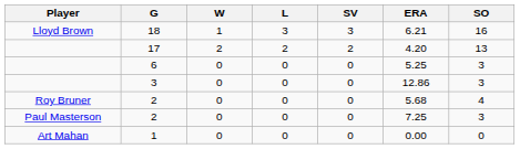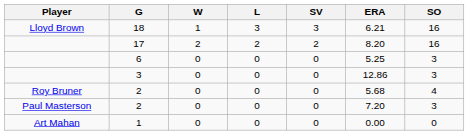 <table class="wikitable sortable">
 <tr>
 <th bgcolor="#DDDDFF" width="16%">Player</th>
 <th bgcolor="#DDDDFF" width="9%">G</th>
 <th bgcolor="#DDDDFF" width="9%">W</th>
 <th bgcolor="#DDDDFF" width="9%">L</th>
 <th bgcolor="#DDDDFF" width="9%">SV</th>
 <th bgcolor="#DDDDFF" width="9%">ERA</th>
 <th bgcolor="#DDDDFF" width="9%">SO</th>
 </tr>
 <tr align="center">
 <td><a href='#'>Lloyd Brown</a></td>
 <td>18</td>
 <td>1</td>
 <td>3</td>
 <td>3</td>
 <td>6.21</td>
 <td>16</td>
 </tr>
 <tr align=center>
 <td></td>
 <td>17</td>
 <td>2</td>
 <td>2</td>
 <td>2</td>
-<td>4.20</td>
-<td>13</td>
+<td>8.20</td>
+<td>16</td>
 </tr>
 <tr align="center">
 <td></td>
 <td>6</td>
 <td>0</td>
 <td>0</td>
 <td>0</td>
 <td>5.25</td>
 <td>3</td>
 </tr>
 <tr align="center">
 <td></td>
 <td>3</td>
 <td>0</td>
 <td>0</td>
 <td>0</td>
 <td>12.86</td>
 <td>3</td>
 </tr>
 <tr align="center">
 <td><a href='#'>Roy Bruner</a></td>
 <td>2</td>
 <td>0</td>
 <td>0</td>
 <td>0</td>
 <td>5.68</td>
 <td>4</td>
 </tr>
 <tr align=center>
 <td><a href='#'>Paul Masterson</a></td>
 <td>2</td>
 <td>0</td>
 <td>0</td>
 <td>0</td>
-<td>7.25</td>
+<td>7.20</td>
 <td>3</td>
 </tr>
 <tr align=center>
 <td><a href='#'>Art Mahan</a></td>
 <td>1</td>
 <td>0</td>
 <td>0</td>
 <td>0</td>
 <td>0.00</td>
 <td>0</td>
 </tr>
 </table>
